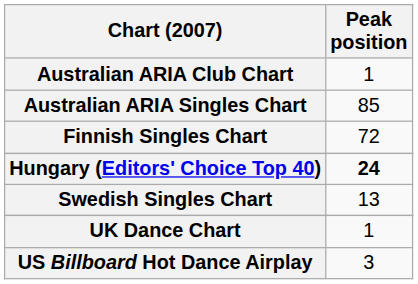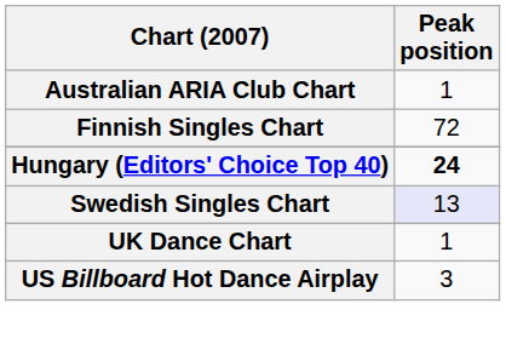 <table class="wikitable sortable plainrowheaders" style="text-align:center">
 <tr>
 <th>Chart (2007)</th>
 <th>Peak<br>position</th>
 </tr>
 <tr>
 <th scope="row">Australian ARIA Club Chart</th>
 <td>1</td>
-</tr>
-<tr>
-<th scope="row">Australian ARIA Singles Chart</th>
-<td>85</td>
 </tr>
 <tr>
 <th scope="row">Finnish Singles Chart</th>
 <td>72</td>
 </tr>
 <tr>
 </tr>
 <tr>
 <th scope="row">Hungary (<a href='#'>Editors' Choice Top 40</a>)</th>
 <td><strong>24</strong></td>
 </tr>
 <tr>
 <th scope="row">Swedish Singles Chart</th>
-<td>13</td>
+<td style="background: lavender;">13</td>
 </tr>
 <tr>
 </tr>
 <tr>
 <th scope="row">UK Dance Chart</th>
 <td>1</td>
 </tr>
 <tr>
 <th scope="row">US <em>Billboard</em> Hot Dance Airplay</th>
 <td>3</td>
 </tr>
 </table>
